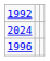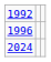 <table class="wikitable">
 <tr>
 <td><a href='#'>1992</a></td>
+<td></td>
+<td></td>
+</tr>
+<tr>
+<td><a href='#'>1996</a></td>
 <td></td>
 <td></td>
 </tr>
 <tr>
 <td><a href='#'>2024</a></td>
 <td></td>
 <td></td>
 </tr>
-<tr>
-<td><a href='#'>1996</a></td>
-<td></td>
-<td></td>
-</tr>
 </table>
